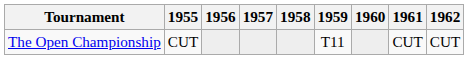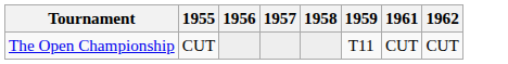 <table class="wikitable" style="font-size:95%;text-align:center;">
 <tr>
 <th>Tournament</th>
 <th>1955</th>
 <th>1956</th>
 <th>1957</th>
 <th>1958</th>
 <th>1959</th>
-<th>1960</th>
 <th>1961</th>
 <th>1962</th>
 </tr>
 <tr>
 <td><a href='#'>The Open Championship</a></td>
 <td>CUT</td>
 <td style="background:#eeeeee;"></td>
 <td style="background:#eeeeee;"></td>
 <td style="background:#eeeeee;"></td>
 <td>T11</td>
-<td style="background:#eeeeee;"></td>
 <td>CUT</td>
 <td>CUT</td>
 </tr>
 </table>
